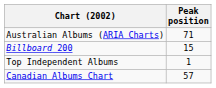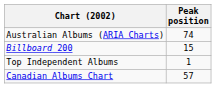 <table class="wikitable">
 <tr>
 <th align="center">Chart (2002)</th>
 <th align="center">Peak <br>position</th>
 </tr>
 <tr>
 <td>Australian Albums (<a href='#'>ARIA Charts</a>)</td>
-<td align="center">71</td>
+<td align="center">74</td>
 </tr>
 <tr>
 <td><a href='#'><em>Billboard</em> 200</a></td>
 <td align="center">15</td>
 </tr>
 <tr>
 <td>Top Independent Albums</td>
 <td align="center">1</td>
 </tr>
 <tr>
 <td><a href='#'>Canadian Albums Chart</a></td>
 <td align="center">57</td>
 </tr>
 </table>
